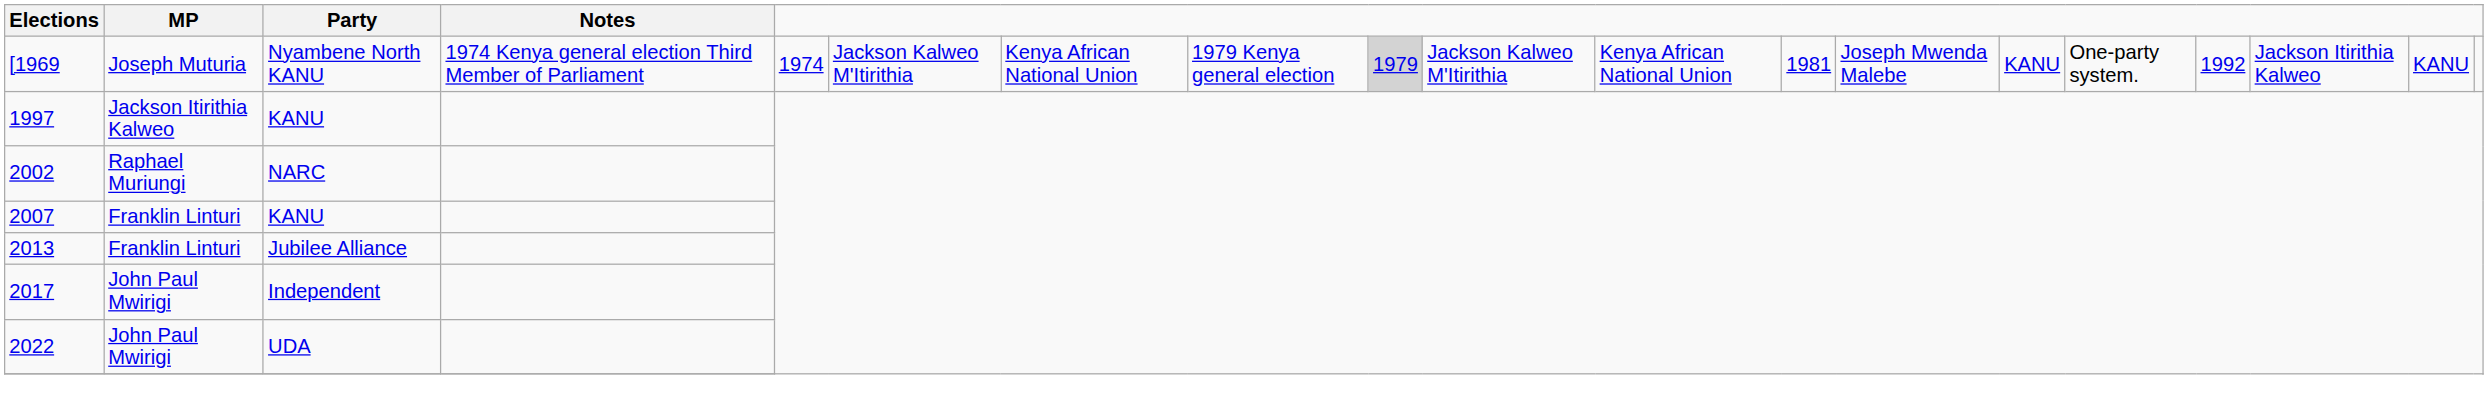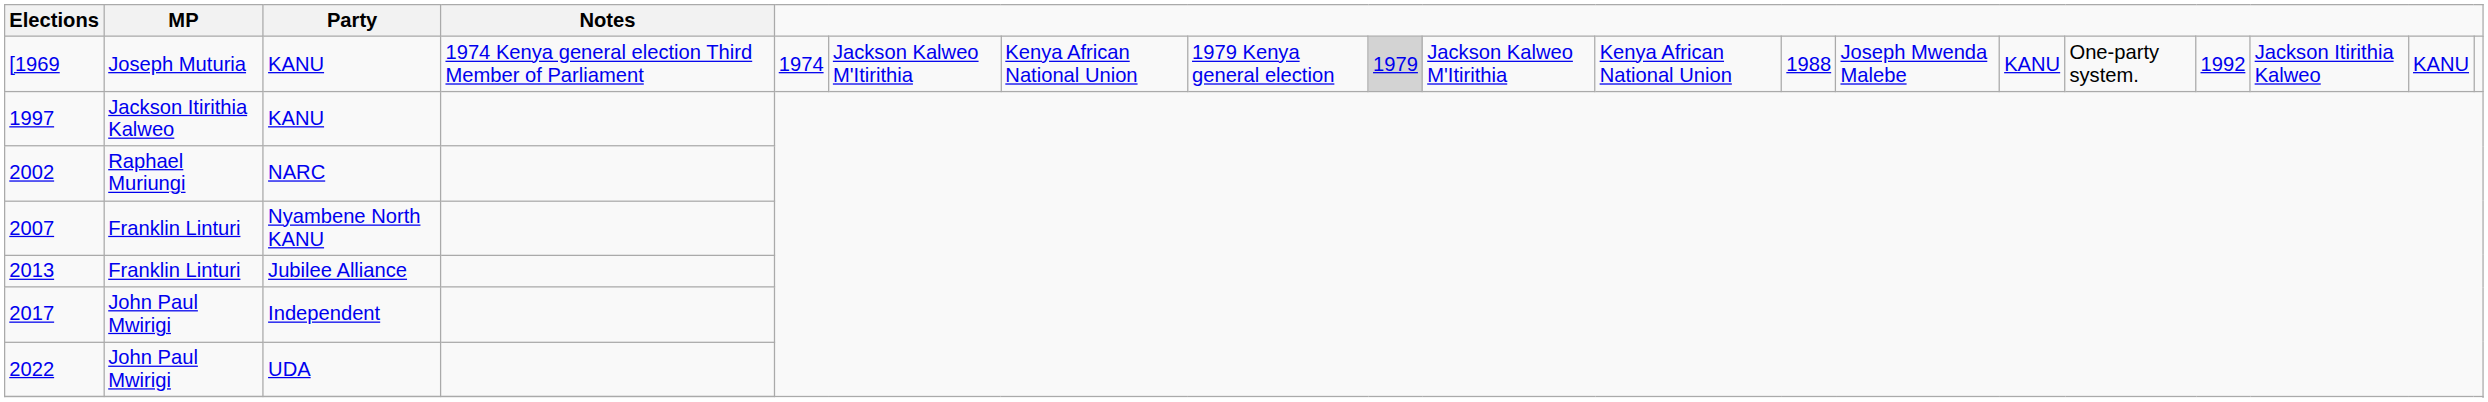 <table class="wikitable">
 <tr>
 <th>Elections</th>
 <th>MP </th>
 <th>Party</th>
 <th>Notes</th>
 </tr>
 <tr [1963 First Member of Parliament |[1963]] >
 <td><a href='#'>[1969</a></td>
 <td><a href='#'>Joseph Muturia</a></td>
-<td><a href='#'>Nyambene North</a> <a href='#'>KANU</a></td>
+<td><a href='#'>KANU</a></td>
 <td><a href='#'>1974 Kenya general election Third Member of Parliament</a></td>
 <td><a href='#'>1974</a></td>
 <td><a href='#'>Jackson Kalweo M'Itirithia</a></td>
 <td><a href='#'>Kenya African National Union</a></td>
 <td><a href='#'>1979 Kenya general election</a></td>
 <td style="background: lightgrey;"><a href='#'>1979</a></td>
 <td><a href='#'>Jackson Kalweo M'Itirithia</a></td>
 <td><a href='#'>Kenya African National Union</a></td>
-<td><a href='#'>1981</a></td>
+<td><a href='#'>1988</a></td>
 <td><a href='#'>Joseph Mwenda Malebe</a></td>
 <td><a href='#'>KANU</a></td>
 <td>One-party system.</td>
 <td><a href='#'>1992</a></td>
 <td><a href='#'>Jackson Itirithia Kalweo</a></td>
 <td><a href='#'>KANU</a></td>
 <td></td>
 </tr>
 <tr>
 <td><a href='#'>1997</a></td>
 <td><a href='#'>Jackson Itirithia Kalweo</a></td>
 <td><a href='#'>KANU</a></td>
 <td></td>
 </tr>
 <tr>
 <td><a href='#'>2002</a></td>
 <td><a href='#'>Raphael Muriungi</a></td>
 <td><a href='#'>NARC</a></td>
 <td></td>
 </tr>
 <tr>
 <td><a href='#'>2007</a></td>
 <td><a href='#'>Franklin Linturi</a></td>
-<td><a href='#'>KANU</a></td>
+<td><a href='#'>Nyambene North</a> <a href='#'>KANU</a></td>
 <td></td>
 </tr>
 <tr>
 <td><a href='#'>2013</a></td>
 <td><a href='#'>Franklin Linturi</a></td>
 <td><a href='#'>Jubilee Alliance</a></td>
 <td></td>
 </tr>
 <tr>
 <td><a href='#'>2017</a></td>
 <td><a href='#'>John Paul Mwirigi</a></td>
 <td><a href='#'>Independent</a></td>
 <td></td>
 </tr>
 <tr>
 <td><a href='#'>2022</a></td>
 <td><a href='#'>John Paul Mwirigi</a></td>
 <td><a href='#'>UDA</a></td>
 <td></td>
 </tr>
 <tr>
 </tr>
 </table>
